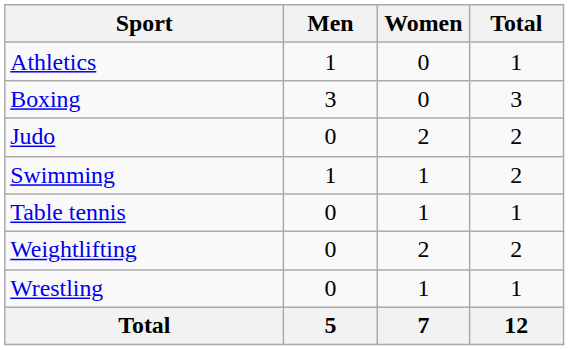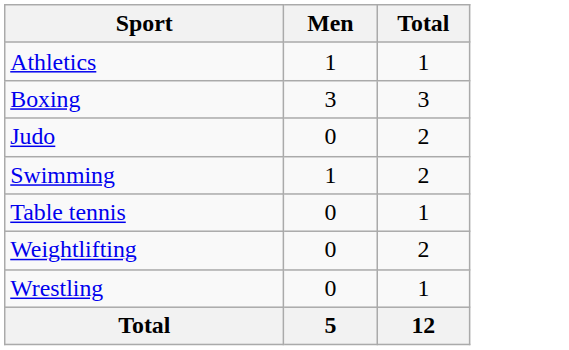 <table class="wikitable sortable" style="text-align:center;">
 <tr>
 <th width=180>Sport</th>
 <th width=55>Men</th>
-<th width=55>Women</th>
 <th width=55>Total</th>
 </tr>
 <tr>
 <td align=left><a href='#'>Athletics</a></td>
 <td>1</td>
-<td>0</td>
 <td>1</td>
 </tr>
 <tr>
 <td align=left><a href='#'>Boxing</a></td>
 <td>3</td>
-<td>0</td>
 <td>3</td>
 </tr>
 <tr>
 <td align=left><a href='#'>Judo</a></td>
 <td>0</td>
 <td>2</td>
-<td>2</td>
 </tr>
 <tr>
 <td align=left><a href='#'>Swimming</a></td>
-<td>1</td>
 <td>1</td>
 <td>2</td>
 </tr>
 <tr>
 <td align=left><a href='#'>Table tennis</a></td>
 <td>0</td>
 <td>1</td>
-<td>1</td>
 </tr>
 <tr>
 <td align=left><a href='#'>Weightlifting</a></td>
 <td>0</td>
-<td>2</td>
 <td>2</td>
 </tr>
 <tr>
 <td align=left><a href='#'>Wrestling</a></td>
 <td>0</td>
 <td>1</td>
-<td>1</td>
 </tr>
 <tr>
 <th>Total</th>
 <th>5</th>
-<th>7</th>
 <th>12</th>
 </tr>
 </table>
